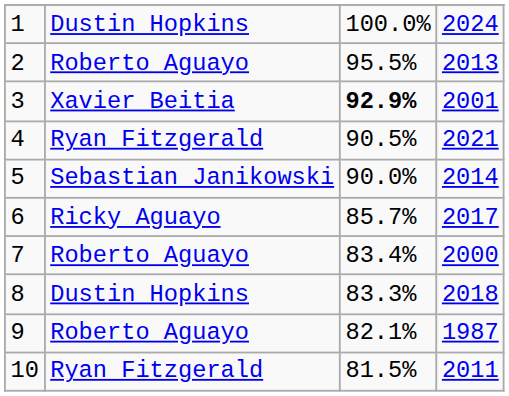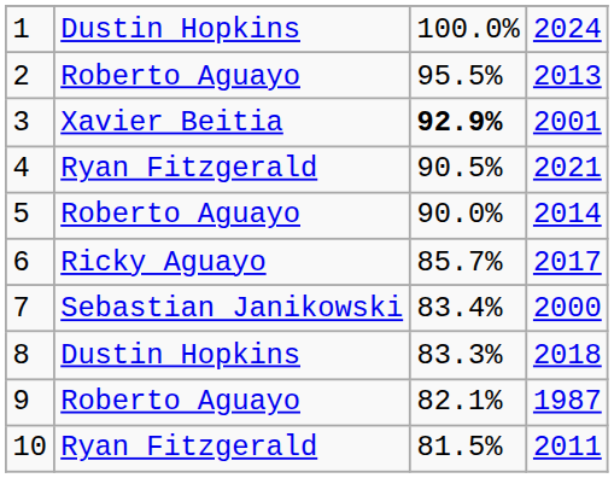 <table class="wikitable">
 <tr>
 </tr>
 <tr>
 <td>1</td>
 <td><a href='#'>Dustin Hopkins</a></td>
 <td><abbr>100.0%</abbr></td>
 <td><a href='#'>2024</a></td>
 </tr>
 <tr>
 <td>2</td>
 <td><a href='#'>Roberto Aguayo</a></td>
 <td><abbr>95.5%</abbr></td>
 <td><a href='#'>2013</a></td>
 </tr>
 <tr>
 <td>3</td>
 <td><a href='#'>Xavier Beitia</a></td>
 <td><strong><abbr>92.9%</abbr></strong></td>
 <td><a href='#'>2001</a></td>
 </tr>
 <tr>
 <td>4</td>
 <td><a href='#'>Ryan Fitzgerald</a></td>
 <td><abbr>90.5%</abbr></td>
 <td><a href='#'>2021</a></td>
 </tr>
 <tr>
 <td>5</td>
-<td><a href='#'>Sebastian Janikowski</a></td>
+<td><a href='#'>Roberto Aguayo</a></td>
 <td><abbr>90.0%</abbr></td>
 <td><a href='#'>2014</a></td>
 </tr>
 <tr>
 <td>6</td>
 <td><a href='#'>Ricky Aguayo</a></td>
 <td><abbr>85.7%</abbr></td>
 <td><a href='#'>2017</a></td>
 </tr>
 <tr>
 <td>7</td>
-<td><a href='#'>Roberto Aguayo</a></td>
+<td><a href='#'>Sebastian Janikowski</a></td>
 <td><abbr>83.4%</abbr></td>
 <td><a href='#'>2000</a></td>
 </tr>
 <tr>
 <td>8</td>
 <td><a href='#'>Dustin Hopkins</a></td>
 <td><abbr>83.3%</abbr></td>
 <td><a href='#'>2018</a></td>
 </tr>
 <tr>
 <td>9</td>
 <td><a href='#'>Roberto Aguayo</a></td>
 <td><abbr>82.1%</abbr></td>
 <td><a href='#'>1987</a></td>
 </tr>
 <tr>
 <td>10</td>
 <td><a href='#'>Ryan Fitzgerald</a></td>
 <td><abbr>81.5%</abbr></td>
 <td><a href='#'>2011</a></td>
 </tr>
 </table>
